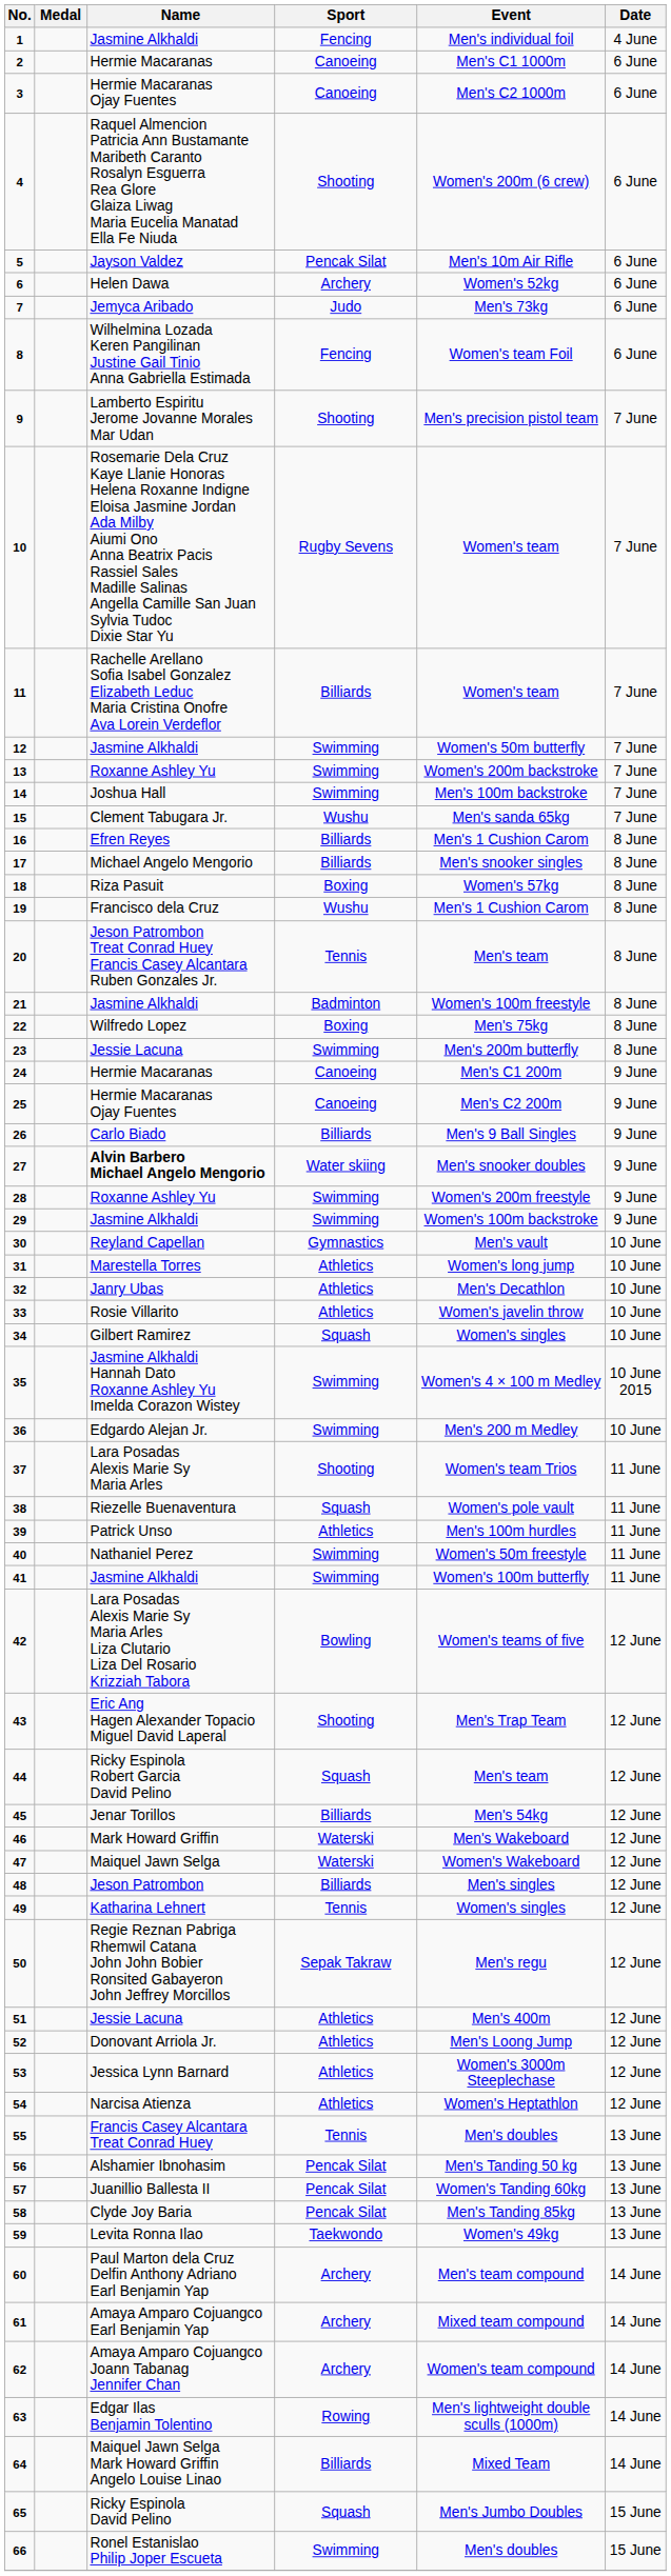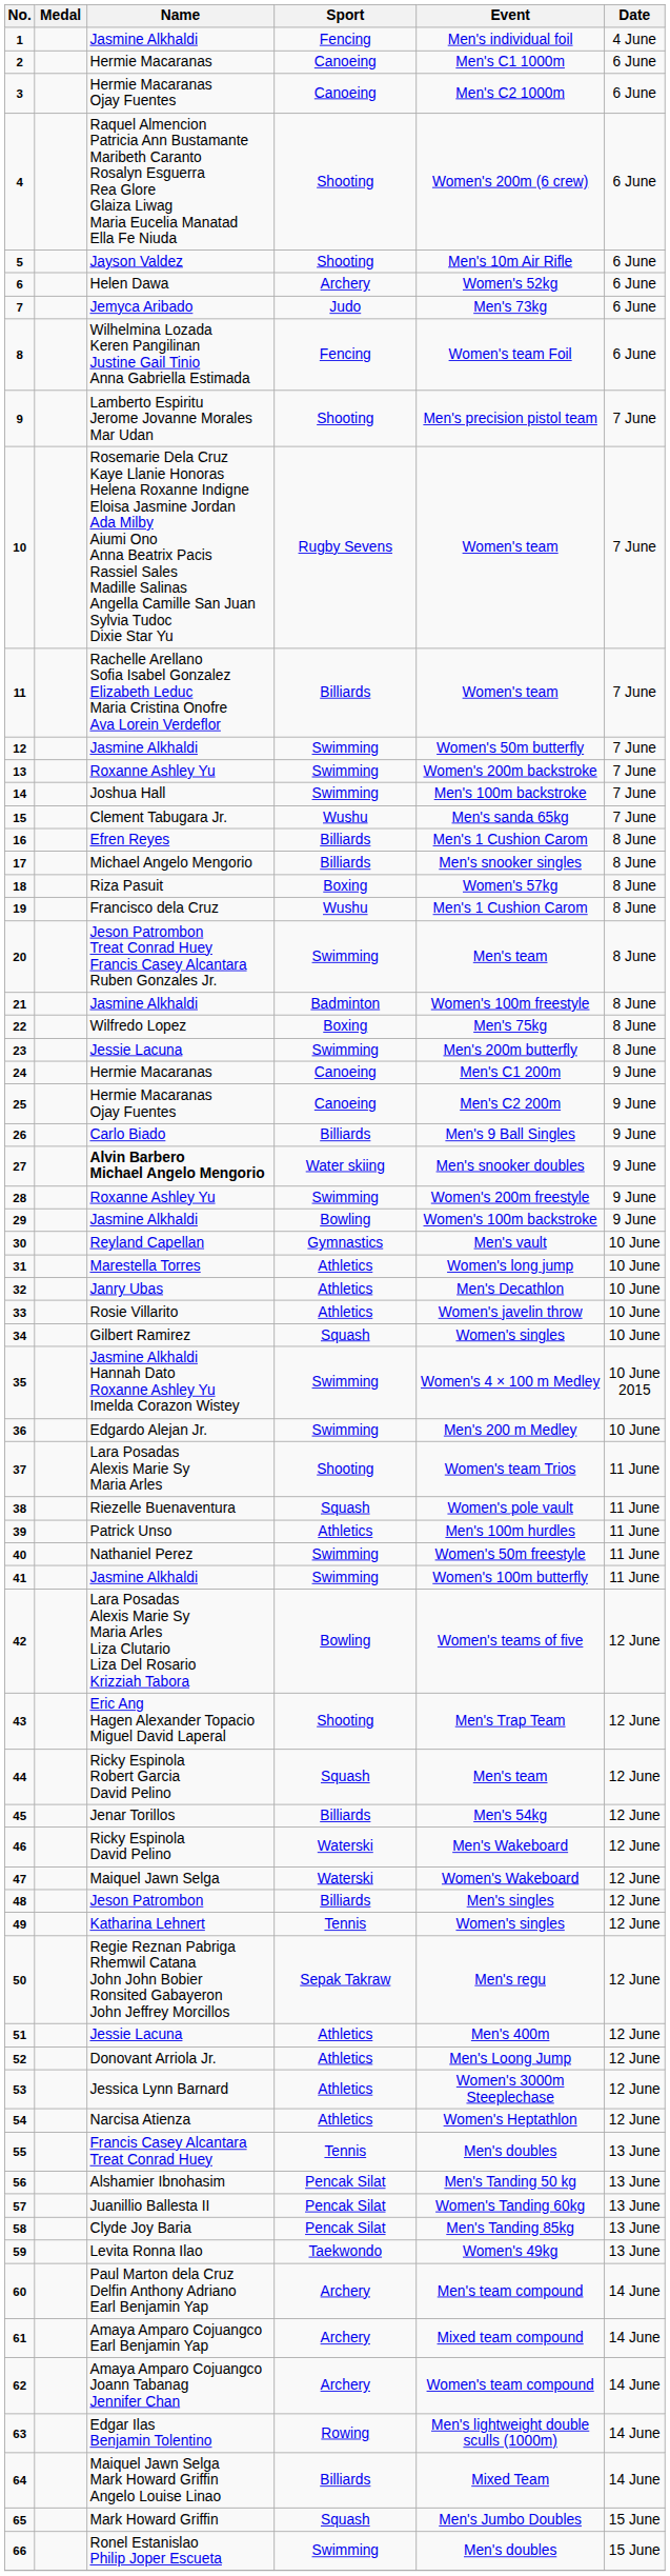 <table class="wikitable sortable" style="font-size:100%; text-align:center;">
 <tr>
 <th width="10">No.</th>
 <th width="50">Medal</th>
 <th width="200">Name</th>
 <th width="150">Sport</th>
 <th width="200">Event</th>
 <th width="60">Date</th>
 </tr>
 <tr>
 <td><small><strong>1</strong></small></td>
 <td></td>
 <td align=left><a href='#'>Jasmine Alkhaldi</a></td>
 <td><a href='#'>Fencing</a></td>
 <td><a href='#'>Men's individual foil</a></td>
 <td>4 June</td>
 </tr>
 <tr>
 <td><small><strong>2</strong></small></td>
 <td></td>
 <td align=left>Hermie Macaranas</td>
 <td><a href='#'>Canoeing</a></td>
 <td><a href='#'>Men's C1 1000m</a></td>
 <td>6 June</td>
 </tr>
 <tr>
 <td><small><strong>3</strong></small></td>
 <td></td>
 <td align=left>Hermie Macaranas<br>Ojay Fuentes</td>
 <td><a href='#'>Canoeing</a></td>
 <td><a href='#'>Men's C2 1000m</a></td>
 <td>6 June</td>
 </tr>
 <tr>
 <td><small><strong>4</strong></small></td>
 <td></td>
 <td align=left>Raquel Almencion<br>Patricia Ann Bustamante<br>Maribeth Caranto<br>Rosalyn Esguerra<br>Rea Glore<br>Glaiza Liwag<br>Maria Eucelia Manatad<br>Ella Fe Niuda</td>
 <td><a href='#'>Shooting</a></td>
 <td><a href='#'>Women's 200m (6 crew)</a></td>
 <td>6 June</td>
 </tr>
 <tr>
 <td><small><strong>5</strong></small></td>
 <td></td>
 <td align=left><a href='#'>Jayson Valdez</a></td>
-<td><a href='#'>Pencak Silat</a></td>
+<td><a href='#'>Shooting</a></td>
 <td><a href='#'>Men's 10m Air Rifle</a></td>
 <td>6 June</td>
 </tr>
 <tr>
 <td><small><strong>6</strong></small></td>
 <td></td>
 <td align=left>Helen Dawa</td>
 <td><a href='#'>Archery</a></td>
 <td><a href='#'>Women's 52kg</a></td>
 <td>6 June</td>
 </tr>
 <tr>
 <td><small><strong>7</strong></small></td>
 <td></td>
 <td align=left><a href='#'>Jemyca Aribado</a></td>
 <td><a href='#'>Judo</a></td>
 <td><a href='#'>Men's 73kg</a></td>
 <td>6 June</td>
 </tr>
 <tr>
 <td><small><strong>8</strong></small></td>
 <td></td>
 <td align=left>Wilhelmina Lozada<br>Keren Pangilinan<br><a href='#'>Justine Gail Tinio</a><br>Anna Gabriella Estimada</td>
 <td><a href='#'>Fencing</a></td>
 <td><a href='#'>Women's team Foil</a></td>
 <td>6 June</td>
 </tr>
 <tr>
 <td><small><strong>9</strong></small></td>
 <td></td>
 <td align=left>Lamberto Espiritu<br>Jerome Jovanne Morales<br>Mar Udan</td>
 <td><a href='#'>Shooting</a></td>
 <td><a href='#'>Men's precision pistol team</a></td>
 <td>7 June</td>
 </tr>
 <tr>
 <td><small><strong>10</strong></small></td>
 <td></td>
 <td align=left>Rosemarie Dela Cruz<br>Kaye Llanie Honoras<br>Helena Roxanne Indigne<br>Eloisa Jasmine Jordan<br><a href='#'>Ada Milby</a><br>Aiumi Ono<br>Anna Beatrix Pacis<br>Rassiel Sales<br>Madille Salinas<br>Angella Camille San Juan<br>Sylvia Tudoc<br>Dixie Star Yu</td>
 <td><a href='#'>Rugby Sevens</a></td>
 <td><a href='#'>Women's team</a></td>
 <td>7 June</td>
 </tr>
 <tr>
 <td><small><strong>11</strong></small></td>
 <td></td>
 <td align=left>Rachelle Arellano<br>Sofia Isabel Gonzalez<br><a href='#'>Elizabeth Leduc</a><br>Maria Cristina Onofre<br> <a href='#'>Ava Lorein Verdeflor</a></td>
 <td><a href='#'>Billiards</a></td>
 <td><a href='#'>Women's team</a></td>
 <td>7 June</td>
 </tr>
 <tr>
 <td><small><strong>12</strong></small></td>
 <td></td>
 <td align=left><a href='#'>Jasmine Alkhaldi</a></td>
 <td><a href='#'>Swimming</a></td>
 <td><a href='#'>Women's 50m butterfly</a></td>
 <td>7 June</td>
 </tr>
 <tr>
 <td><small><strong>13</strong></small></td>
 <td></td>
 <td align=left><a href='#'>Roxanne Ashley Yu</a></td>
 <td><a href='#'>Swimming</a></td>
 <td><a href='#'>Women's 200m backstroke</a></td>
 <td>7 June</td>
 </tr>
 <tr>
 <td><small><strong>14</strong></small></td>
 <td></td>
 <td align=left>Joshua Hall</td>
 <td><a href='#'>Swimming</a></td>
 <td><a href='#'>Men's 100m backstroke</a></td>
 <td>7 June</td>
 </tr>
 <tr>
 <td><small><strong>15</strong></small></td>
 <td></td>
 <td align=left>Clement Tabugara Jr.</td>
 <td><a href='#'>Wushu</a></td>
 <td><a href='#'>Men's sanda 65kg</a></td>
 <td>7 June</td>
 </tr>
 <tr>
 <td><small><strong>16</strong></small></td>
 <td></td>
 <td align=left><a href='#'>Efren Reyes</a></td>
 <td><a href='#'>Billiards</a></td>
 <td><a href='#'>Men's 1 Cushion Carom</a></td>
 <td>8 June</td>
 </tr>
 <tr>
 <td><small><strong>17</strong></small></td>
 <td></td>
 <td align=left>Michael Angelo Mengorio</td>
 <td><a href='#'>Billiards</a></td>
 <td><a href='#'>Men's snooker singles</a></td>
 <td>8 June</td>
 </tr>
 <tr>
 <td><small><strong>18</strong></small></td>
 <td></td>
 <td align=left>Riza Pasuit</td>
 <td><a href='#'>Boxing</a></td>
 <td><a href='#'>Women's 57kg</a></td>
 <td>8 June</td>
 </tr>
 <tr>
 <td><small><strong>19</strong></small></td>
 <td></td>
 <td align=left>Francisco dela Cruz</td>
 <td><a href='#'>Wushu</a></td>
 <td><a href='#'>Men's 1 Cushion Carom</a></td>
 <td>8 June</td>
 </tr>
 <tr>
 <td><small><strong>20</strong></small></td>
 <td></td>
 <td align=left><a href='#'>Jeson Patrombon</a><br><a href='#'>Treat Conrad Huey</a><br><a href='#'>Francis Casey Alcantara</a><br>Ruben Gonzales Jr.</td>
-<td><a href='#'>Tennis</a></td>
+<td><a href='#'>Swimming</a></td>
 <td><a href='#'>Men's team</a></td>
 <td>8 June</td>
 </tr>
 <tr>
 <td><small><strong>21</strong></small></td>
 <td></td>
 <td align=left><a href='#'>Jasmine Alkhaldi</a></td>
 <td><a href='#'>Badminton</a></td>
 <td><a href='#'>Women's 100m freestyle</a></td>
 <td>8 June</td>
 </tr>
 <tr>
 <td><small><strong>22</strong></small></td>
 <td></td>
 <td align=left>Wilfredo Lopez</td>
 <td><a href='#'>Boxing</a></td>
 <td><a href='#'>Men's 75kg</a></td>
 <td>8 June</td>
 </tr>
 <tr>
 <td><small><strong>23</strong></small></td>
 <td></td>
 <td align=left><a href='#'>Jessie Lacuna</a></td>
 <td><a href='#'>Swimming</a></td>
 <td><a href='#'>Men's 200m butterfly</a></td>
 <td>8 June</td>
 </tr>
 <tr>
 <td><small><strong>24</strong></small></td>
 <td></td>
 <td align=left>Hermie Macaranas</td>
 <td><a href='#'>Canoeing</a></td>
 <td><a href='#'>Men's C1 200m</a></td>
 <td>9 June</td>
 </tr>
 <tr>
 <td><small><strong>25</strong></small></td>
 <td></td>
 <td align=left>Hermie Macaranas<br>Ojay Fuentes</td>
 <td><a href='#'>Canoeing</a></td>
 <td><a href='#'>Men's C2 200m</a></td>
 <td>9 June</td>
 </tr>
 <tr>
 <td><small><strong>26</strong></small></td>
 <td></td>
 <td align=left><a href='#'>Carlo Biado</a></td>
 <td><a href='#'>Billiards</a></td>
 <td><a href='#'>Men's 9 Ball Singles</a></td>
 <td>9 June</td>
 </tr>
 <tr>
 <td><small><strong>27</strong></small></td>
 <td></td>
 <td align=left><strong>Alvin Barbero<br>Michael Angelo Mengorio</strong></td>
 <td><a href='#'>Water skiing</a></td>
 <td><a href='#'>Men's snooker doubles</a></td>
 <td>9 June</td>
 </tr>
 <tr>
 <td><small><strong>28</strong></small></td>
 <td></td>
 <td align=left><a href='#'>Roxanne Ashley Yu</a></td>
 <td><a href='#'>Swimming</a></td>
 <td><a href='#'>Women's 200m freestyle</a></td>
 <td>9 June</td>
 </tr>
 <tr>
 <td><small><strong>29</strong></small></td>
 <td></td>
 <td align=left><a href='#'>Jasmine Alkhaldi</a></td>
-<td><a href='#'>Swimming</a></td>
+<td><a href='#'>Bowling</a></td>
 <td><a href='#'>Women's 100m backstroke</a></td>
 <td>9 June</td>
 </tr>
 <tr>
 <td><small><strong>30</strong></small></td>
 <td></td>
 <td align=left><a href='#'>Reyland Capellan</a></td>
 <td><a href='#'>Gymnastics</a></td>
 <td><a href='#'>Men's vault</a></td>
 <td>10 June</td>
 </tr>
 <tr>
 <td><small><strong>31</strong></small></td>
 <td></td>
 <td align=left><a href='#'>Marestella Torres</a></td>
 <td><a href='#'>Athletics</a></td>
 <td><a href='#'>Women's long jump</a></td>
 <td>10 June</td>
 </tr>
 <tr>
 <td><small><strong>32</strong></small></td>
 <td></td>
 <td align=left><a href='#'>Janry Ubas</a></td>
 <td><a href='#'>Athletics</a></td>
 <td><a href='#'>Men's Decathlon</a></td>
 <td>10 June</td>
 </tr>
 <tr>
 <td><small><strong>33</strong></small></td>
 <td></td>
 <td align=left>Rosie Villarito</td>
 <td><a href='#'>Athletics</a></td>
 <td><a href='#'>Women's javelin throw</a></td>
 <td>10 June</td>
 </tr>
 <tr>
 <td><small><strong>34</strong></small></td>
 <td></td>
 <td align=left>Gilbert Ramirez</td>
 <td><a href='#'>Squash</a></td>
 <td><a href='#'>Women's singles</a></td>
 <td>10 June</td>
 </tr>
 <tr>
 <td><small><strong>35</strong></small></td>
 <td></td>
 <td align=left><a href='#'>Jasmine Alkhaldi</a><br>Hannah Dato<br><a href='#'>Roxanne Ashley Yu</a><br>Imelda Corazon Wistey</td>
 <td><a href='#'>Swimming</a></td>
 <td><a href='#'>Women's 4 × 100 m Medley</a></td>
 <td>10 June 2015</td>
 </tr>
 <tr>
 <td><small><strong>36</strong></small></td>
 <td></td>
 <td align=left>Edgardo Alejan Jr.</td>
 <td><a href='#'>Swimming</a></td>
 <td><a href='#'>Men's 200 m Medley</a></td>
 <td>10 June</td>
 </tr>
 <tr>
 <td><small><strong>37</strong></small></td>
 <td></td>
 <td align=left>Lara Posadas<br>Alexis Marie Sy<br>Maria Arles</td>
 <td><a href='#'>Shooting</a></td>
 <td><a href='#'>Women's team Trios</a></td>
 <td>11 June</td>
 </tr>
 <tr>
 <td><small><strong>38</strong></small></td>
 <td></td>
 <td align=left>Riezelle Buenaventura</td>
 <td><a href='#'>Squash</a></td>
 <td><a href='#'>Women's pole vault</a></td>
 <td>11 June</td>
 </tr>
 <tr>
 <td><small><strong>39</strong></small></td>
 <td></td>
 <td align=left>Patrick Unso</td>
 <td><a href='#'>Athletics</a></td>
 <td><a href='#'>Men's 100m hurdles</a></td>
 <td>11 June</td>
 </tr>
 <tr>
 <td><small><strong>40</strong></small></td>
 <td></td>
 <td align=left>Nathaniel Perez</td>
 <td><a href='#'>Swimming</a></td>
 <td><a href='#'>Women's 50m freestyle</a></td>
 <td>11 June</td>
 </tr>
 <tr>
 <td><small><strong>41</strong></small></td>
 <td></td>
 <td align=left><a href='#'>Jasmine Alkhaldi</a></td>
 <td><a href='#'>Swimming</a></td>
 <td><a href='#'>Women's 100m butterfly</a></td>
 <td>11 June</td>
 </tr>
 <tr>
 <td><small><strong>42</strong></small></td>
 <td></td>
 <td align=left>Lara Posadas<br>Alexis Marie Sy<br>Maria Arles<br>Liza Clutario<br>Liza Del Rosario<br><a href='#'>Krizziah Tabora</a></td>
 <td><a href='#'>Bowling</a></td>
 <td><a href='#'>Women's teams of five</a></td>
 <td>12 June</td>
 </tr>
 <tr>
 <td><small><strong>43</strong></small></td>
 <td></td>
 <td align=left><a href='#'>Eric Ang</a><br>Hagen Alexander Topacio<br>Miguel David Laperal</td>
 <td><a href='#'>Shooting</a></td>
 <td><a href='#'>Men's Trap Team</a></td>
 <td>12 June</td>
 </tr>
 <tr>
 <td><small><strong>44</strong></small></td>
 <td></td>
 <td align=left>Ricky Espinola<br>Robert Garcia<br>David Pelino</td>
 <td><a href='#'>Squash</a></td>
 <td><a href='#'>Men's team</a></td>
 <td>12 June</td>
 </tr>
 <tr>
 <td><small><strong>45</strong></small></td>
 <td></td>
 <td align=left>Jenar Torillos</td>
 <td><a href='#'>Billiards</a></td>
 <td><a href='#'>Men's 54kg</a></td>
 <td>12 June</td>
 </tr>
 <tr>
 <td><small><strong>46</strong></small></td>
 <td></td>
-<td align=left>Mark Howard Griffin</td>
+<td align=left>Ricky Espinola<br>David Pelino</td>
 <td><a href='#'>Waterski</a></td>
 <td><a href='#'>Men's Wakeboard</a></td>
 <td>12 June</td>
 </tr>
 <tr>
 <td><small><strong>47</strong></small></td>
 <td></td>
 <td align=left>Maiquel Jawn Selga</td>
 <td><a href='#'>Waterski</a></td>
 <td><a href='#'>Women's Wakeboard</a></td>
 <td>12 June</td>
 </tr>
 <tr>
 <td><small><strong>48</strong></small></td>
 <td></td>
 <td align=left><a href='#'>Jeson Patrombon</a></td>
 <td><a href='#'>Billiards</a></td>
 <td><a href='#'>Men's singles</a></td>
 <td>12 June</td>
 </tr>
 <tr>
 <td><small><strong>49</strong></small></td>
 <td></td>
 <td align=left><a href='#'>Katharina Lehnert</a></td>
 <td><a href='#'>Tennis</a></td>
 <td><a href='#'>Women's singles</a></td>
 <td>12 June</td>
 </tr>
 <tr>
 <td><small><strong>50</strong></small></td>
 <td></td>
 <td align=left>Regie Reznan Pabriga<br>Rhemwil Catana<br>John John Bobier<br>Ronsited Gabayeron<br>John Jeffrey Morcillos</td>
 <td><a href='#'>Sepak Takraw</a></td>
 <td><a href='#'>Men's regu</a></td>
 <td>12 June</td>
 </tr>
 <tr>
 <td><small><strong>51</strong></small></td>
 <td></td>
 <td align=left><a href='#'>Jessie Lacuna</a></td>
 <td><a href='#'>Athletics</a></td>
 <td><a href='#'>Men's 400m</a></td>
 <td>12 June</td>
 </tr>
 <tr>
 <td><small><strong>52</strong></small></td>
 <td></td>
 <td align=left>Donovant Arriola Jr.</td>
 <td><a href='#'>Athletics</a></td>
 <td><a href='#'>Men's Loong Jump</a></td>
 <td>12 June</td>
 </tr>
 <tr>
 <td><small><strong>53</strong></small></td>
 <td></td>
 <td align=left>Jessica Lynn Barnard</td>
 <td><a href='#'>Athletics</a></td>
 <td><a href='#'>Women's 3000m Steeplechase</a></td>
 <td>12 June</td>
 </tr>
 <tr>
 <td><small><strong>54</strong></small></td>
 <td></td>
 <td align=left>Narcisa Atienza</td>
 <td><a href='#'>Athletics</a></td>
 <td><a href='#'>Women's Heptathlon</a></td>
 <td>12 June</td>
 </tr>
 <tr>
 <td><small><strong>55</strong></small></td>
 <td></td>
 <td align=left><a href='#'>Francis Casey Alcantara</a><br><a href='#'>Treat Conrad Huey</a></td>
 <td><a href='#'>Tennis</a></td>
 <td><a href='#'>Men's doubles</a></td>
 <td>13 June</td>
 </tr>
 <tr>
 <td><small><strong>56</strong></small></td>
 <td></td>
 <td align=left>Alshamier Ibnohasim</td>
 <td><a href='#'>Pencak Silat</a></td>
 <td><a href='#'>Men's Tanding 50 kg</a></td>
 <td>13 June</td>
 </tr>
 <tr>
 <td><small><strong>57</strong></small></td>
 <td></td>
 <td align=left>Juanillio Ballesta II</td>
 <td><a href='#'>Pencak Silat</a></td>
 <td><a href='#'>Women's Tanding 60kg</a></td>
 <td>13 June</td>
 </tr>
 <tr>
 <td><small><strong>58</strong></small></td>
 <td></td>
 <td align=left>Clyde Joy Baria</td>
 <td><a href='#'>Pencak Silat</a></td>
 <td><a href='#'>Men's Tanding 85kg</a></td>
 <td>13 June</td>
 </tr>
 <tr>
 <td><small><strong>59</strong></small></td>
 <td></td>
 <td align=left>Levita Ronna Ilao</td>
 <td><a href='#'>Taekwondo</a></td>
 <td><a href='#'>Women's 49kg</a></td>
 <td>13 June</td>
 </tr>
 <tr>
 <td><small><strong>60</strong></small></td>
 <td></td>
 <td align=left>Paul Marton dela Cruz<br>Delfin Anthony Adriano<br>Earl Benjamin Yap</td>
 <td><a href='#'>Archery</a></td>
 <td><a href='#'>Men's team compound</a></td>
 <td>14 June</td>
 </tr>
 <tr>
 <td><small><strong>61</strong></small></td>
 <td></td>
 <td align=left>Amaya Amparo Cojuangco<br>Earl Benjamin Yap</td>
 <td><a href='#'>Archery</a></td>
 <td><a href='#'>Mixed team compound</a></td>
 <td>14 June</td>
 </tr>
 <tr>
 <td><small><strong>62</strong></small></td>
 <td></td>
 <td align=left>Amaya Amparo Cojuangco<br>Joann Tabanag<br><a href='#'>Jennifer Chan</a></td>
 <td><a href='#'>Archery</a></td>
 <td><a href='#'>Women's team compound</a></td>
 <td>14 June</td>
 </tr>
 <tr>
 <td><small><strong>63</strong></small></td>
 <td></td>
 <td align=left>Edgar Ilas<br><a href='#'>Benjamin Tolentino</a></td>
 <td><a href='#'>Rowing</a></td>
 <td><a href='#'>Men's lightweight double sculls (1000m)</a></td>
 <td>14 June</td>
 </tr>
 <tr>
 <td><small><strong>64</strong></small></td>
 <td></td>
 <td align=left>Maiquel Jawn Selga<br>Mark Howard Griffin<br>Angelo Louise Linao</td>
 <td><a href='#'>Billiards</a></td>
 <td><a href='#'>Mixed Team</a></td>
 <td>14 June</td>
 </tr>
 <tr>
 <td><small><strong>65</strong></small></td>
 <td></td>
-<td align=left>Ricky Espinola<br>David Pelino</td>
+<td align=left>Mark Howard Griffin</td>
 <td><a href='#'>Squash</a></td>
 <td><a href='#'>Men's Jumbo Doubles</a></td>
 <td>15 June</td>
 </tr>
 <tr>
 <td><small><strong>66</strong></small></td>
 <td></td>
 <td align=left>Ronel Estanislao<br><a href='#'>Philip Joper Escueta</a></td>
 <td><a href='#'>Swimming</a></td>
 <td><a href='#'>Men's doubles</a></td>
 <td>15 June</td>
 </tr>
 <tr>
 </tr>
 </table>
